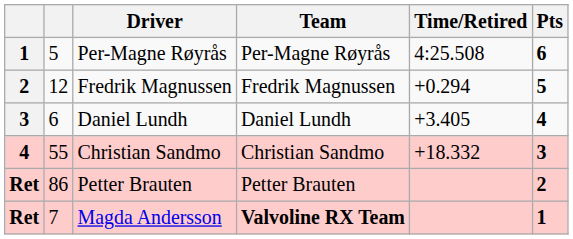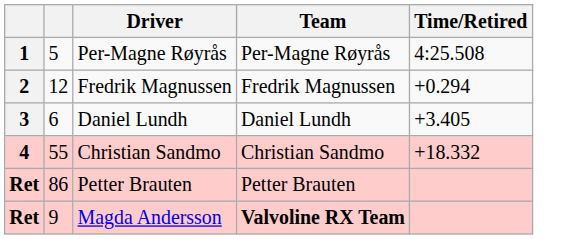 <table class=wikitable style="font-size:95%">
 <tr>
 <th></th>
 <th></th>
 <th>Driver</th>
 <th>Team</th>
 <th>Time/Retired</th>
-<th>Pts</th>
 </tr>
 <tr>
 <th>1</th>
 <td>5</td>
 <td> Per-Magne Røyrås</td>
 <td>Per-Magne Røyrås</td>
 <td>4:25.508</td>
-<td><strong>6</strong></td>
 </tr>
 <tr>
 <th>2</th>
 <td>12</td>
 <td> Fredrik Magnussen</td>
 <td>Fredrik Magnussen</td>
 <td>+0.294</td>
-<td><strong>5</strong></td>
 </tr>
 <tr>
 <th>3</th>
 <td>6</td>
 <td> Daniel Lundh</td>
 <td>Daniel Lundh</td>
 <td>+3.405</td>
-<td><strong>4</strong></td>
 </tr>
 <tr>
 <th style="background:#ffcccc;">4</th>
 <td style="background:#ffcccc;">55</td>
 <td style="background:#ffcccc;"> Christian Sandmo</td>
 <td style="background:#ffcccc;">Christian Sandmo</td>
 <td style="background:#ffcccc;">+18.332</td>
-<td style="background:#ffcccc;"><strong>3</strong></td>
 </tr>
 <tr>
 <th style="background:#ffcccc;">Ret</th>
 <td style="background:#ffcccc;">86</td>
 <td style="background:#ffcccc;"> Petter Brauten</td>
 <td style="background:#ffcccc;">Petter Brauten</td>
 <td style="background:#ffcccc;"></td>
-<td style="background:#ffcccc;"><strong>2</strong></td>
 </tr>
 <tr>
 <th style="background:#ffcccc;">Ret</th>
-<td style="background:#ffcccc;">7</td>
+<td style="background:#ffcccc;">9</td>
 <td style="background:#ffcccc;"> <a href='#'>Magda Andersson</a></td>
 <td style="background:#ffcccc;"><strong>Valvoline RX Team</strong></td>
 <td style="background:#ffcccc;"></td>
-<td style="background:#ffcccc;"><strong>1</strong></td>
 </tr>
 </table>
